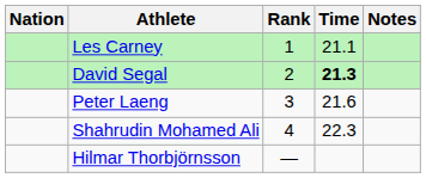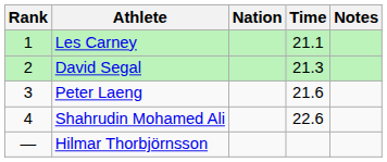 <table class="wikitable sortable" style="text-align:center">
 <tr>
+<th>Rank</th>
+<th>Athlete</th>
 <th>Nation</th>
-<th>Athlete</th>
-<th>Rank</th>
 <th>Time</th>
 <th>Notes</th>
 </tr>
 <tr bgcolor=bbf3bb>
+<td>1</td>
+<td align=left><a href='#'>Les Carney</a></td>
 <td align=left></td>
-<td align=left><a href='#'>Les Carney</a></td>
-<td>1</td>
 <td>21.1</td>
 <td></td>
 </tr>
 <tr bgcolor=bbf3bb>
+<td>2</td>
+<td align=left><a href='#'>David Segal</a></td>
 <td align=left></td>
-<td align=left><a href='#'>David Segal</a></td>
-<td>2</td>
-<td><strong>21.3</strong></td>
+<td>21.3</td>
 <td></td>
 </tr>
 <tr>
+<td>3</td>
+<td align=left><a href='#'>Peter Laeng</a></td>
 <td align=left></td>
-<td align=left><a href='#'>Peter Laeng</a></td>
-<td>3</td>
 <td>21.6</td>
 <td></td>
 </tr>
 <tr>
+<td>4</td>
+<td align=left><a href='#'>Shahrudin Mohamed Ali</a></td>
 <td align=left></td>
-<td align=left><a href='#'>Shahrudin Mohamed Ali</a></td>
-<td>4</td>
-<td>22.3</td>
+<td>22.6</td>
 <td></td>
 </tr>
 <tr>
+<td data-sort-value=5>—</td>
+<td align=left><a href='#'>Hilmar Thorbjörnsson</a></td>
 <td align=left></td>
-<td align=left><a href='#'>Hilmar Thorbjörnsson</a></td>
-<td data-sort-value=5>—</td>
 <td data-sort-value=99.9></td>
 <td></td>
 </tr>
 </table>
